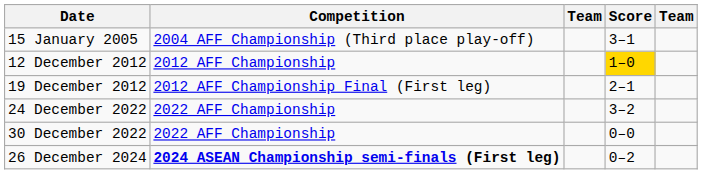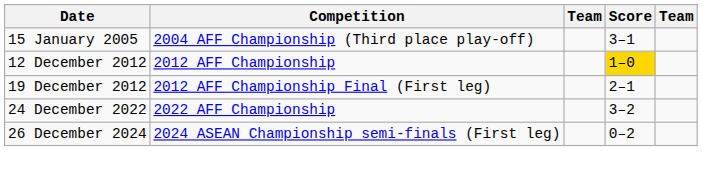 <table class="wikitable">
 <tr>
 <th>Date</th>
 <th>Competition</th>
 <th>Team</th>
 <th>Score</th>
 <th>Team</th>
 </tr>
 <tr>
 <td>15 January 2005</td>
 <td><a href='#'>2004 AFF Championship</a> (Third place play-off)</td>
 <td></td>
 <td>3–1</td>
 <td></td>
 </tr>
 <tr>
 <td>12 December 2012</td>
 <td><a href='#'>2012 AFF Championship</a></td>
 <td></td>
 <td style="background: gold;">1–0</td>
 <td></td>
 </tr>
 <tr>
 <td>19 December 2012</td>
 <td><a href='#'>2012 AFF Championship Final</a> (First leg)</td>
 <td></td>
 <td>2–1</td>
 <td></td>
 </tr>
 <tr>
 <td>24 December 2022</td>
 <td><a href='#'>2022 AFF Championship</a></td>
 <td></td>
 <td>3–2</td>
 <td></td>
 </tr>
 <tr>
-<td>30 December 2022</td>
-<td><a href='#'>2022 AFF Championship</a></td>
-<td></td>
-<td>0–0</td>
-<td></td>
-</tr>
-<tr>
 <td>26 December 2024</td>
-<td><strong><a href='#'>2024 ASEAN Championship semi-finals</a> (First leg)</strong></td>
+<td><a href='#'>2024 ASEAN Championship semi-finals</a> (First leg)</td>
 <td></td>
 <td>0–2</td>
 <td></td>
 </tr>
 </table>
